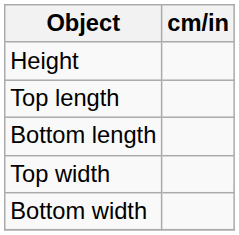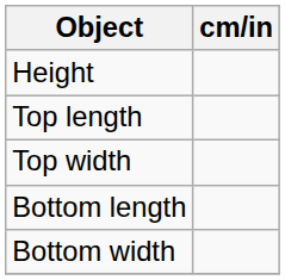 <table class="wikitable floatright">
 <tr>
 <th>Object</th>
 <th>cm/in</th>
 </tr>
 <tr>
 <td>Height</td>
 <td></td>
 </tr>
 <tr>
 <td>Top length</td>
 <td></td>
 </tr>
 <tr>
-<td>Bottom length</td>
+<td>Top width</td>
 <td></td>
 </tr>
 <tr>
-<td>Top width</td>
+<td>Bottom length</td>
 <td></td>
 </tr>
 <tr>
 <td>Bottom width</td>
 <td></td>
 </tr>
 <tr>
 </tr>
 </table>
